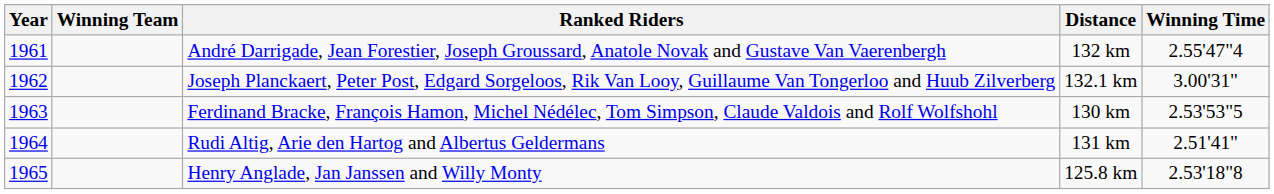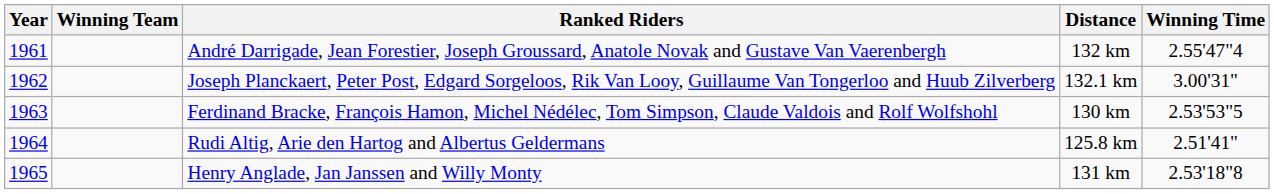 <table class="wikitable">
 <tr>
 <th>Year</th>
 <th>Winning Team</th>
 <th>Ranked Riders</th>
 <th>Distance</th>
 <th>Winning Time</th>
 </tr>
 <tr>
 <td><a href='#'>1961</a></td>
 <td></td>
 <td><a href='#'>André Darrigade</a>, <a href='#'>Jean Forestier</a>, <a href='#'>Joseph Groussard</a>, <a href='#'>Anatole Novak</a> and <a href='#'>Gustave Van Vaerenbergh</a></td>
 <td align="center">132 km</td>
 <td align="center">2.55'47"4</td>
 </tr>
 <tr>
 <td><a href='#'>1962</a></td>
 <td></td>
 <td><a href='#'>Joseph Planckaert</a>, <a href='#'>Peter Post</a>, <a href='#'>Edgard Sorgeloos</a>, <a href='#'>Rik Van Looy</a>, <a href='#'>Guillaume Van Tongerloo</a> and <a href='#'>Huub Zilverberg</a></td>
 <td align="center">132.1 km</td>
 <td align="center">3.00'31"</td>
 </tr>
 <tr>
 <td><a href='#'>1963</a></td>
 <td></td>
 <td><a href='#'>Ferdinand Bracke</a>, <a href='#'>François Hamon</a>, <a href='#'>Michel Nédélec</a>, <a href='#'>Tom Simpson</a>, <a href='#'>Claude Valdois</a> and <a href='#'>Rolf Wolfshohl</a></td>
 <td align="center">130 km</td>
 <td align="center">2.53'53"5</td>
 </tr>
 <tr>
 <td><a href='#'>1964</a></td>
 <td></td>
 <td><a href='#'>Rudi Altig</a>, <a href='#'>Arie den Hartog</a> and <a href='#'>Albertus Geldermans</a></td>
-<td align="center">131 km</td>
+<td align="center">125.8 km</td>
 <td align="center">2.51'41"</td>
 </tr>
 <tr>
 <td><a href='#'>1965</a></td>
 <td></td>
 <td><a href='#'>Henry Anglade</a>, <a href='#'>Jan Janssen</a> and <a href='#'>Willy Monty</a></td>
-<td align="center">125.8 km</td>
+<td align="center">131 km</td>
 <td align="center">2.53'18"8</td>
 </tr>
 </table>
